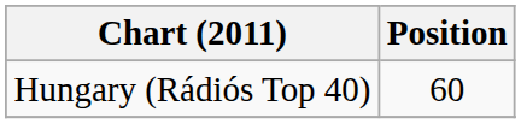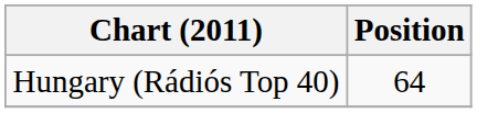 <table class="wikitable sortable">
 <tr>
 <th>Chart (2011)</th>
 <th>Position</th>
 </tr>
 <tr>
 <td>Hungary (Rádiós Top 40)</td>
-<td align="center">60</td>
+<td align="center">64</td>
 </tr>
 <tr>
 </tr>
 <tr>
 </tr>
 </table>
